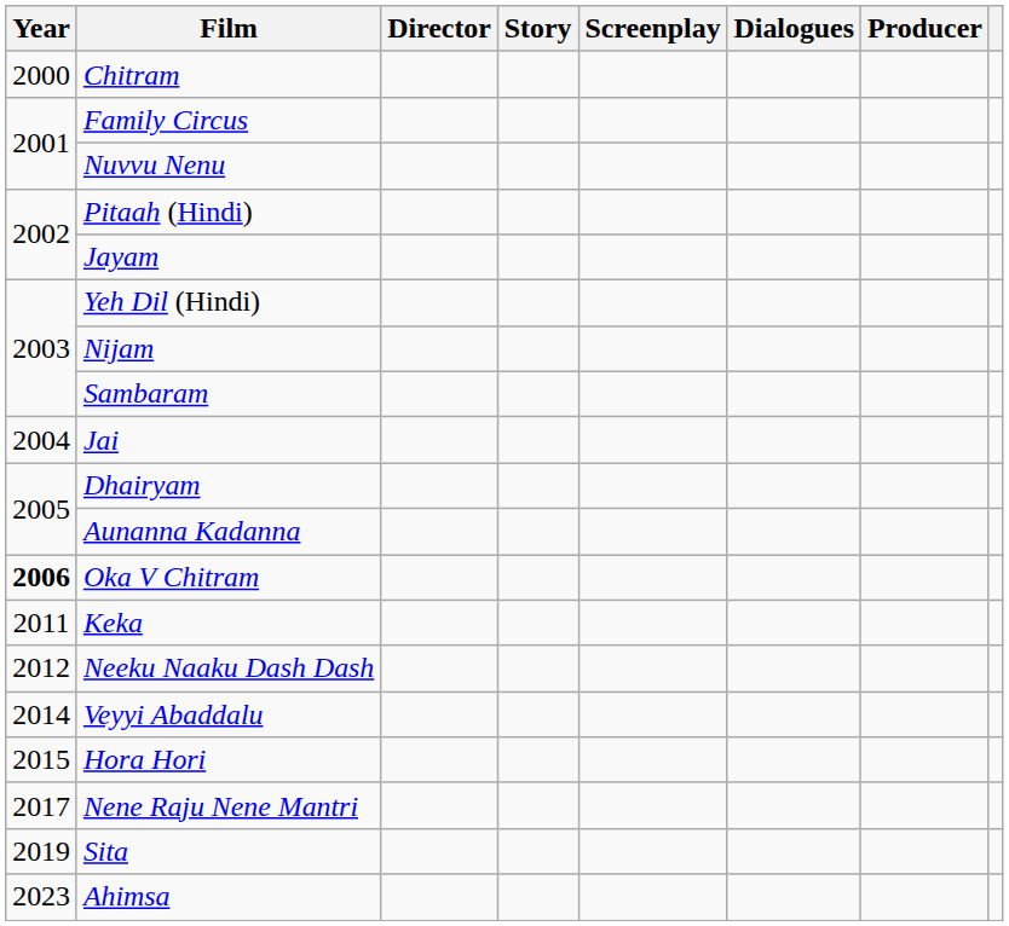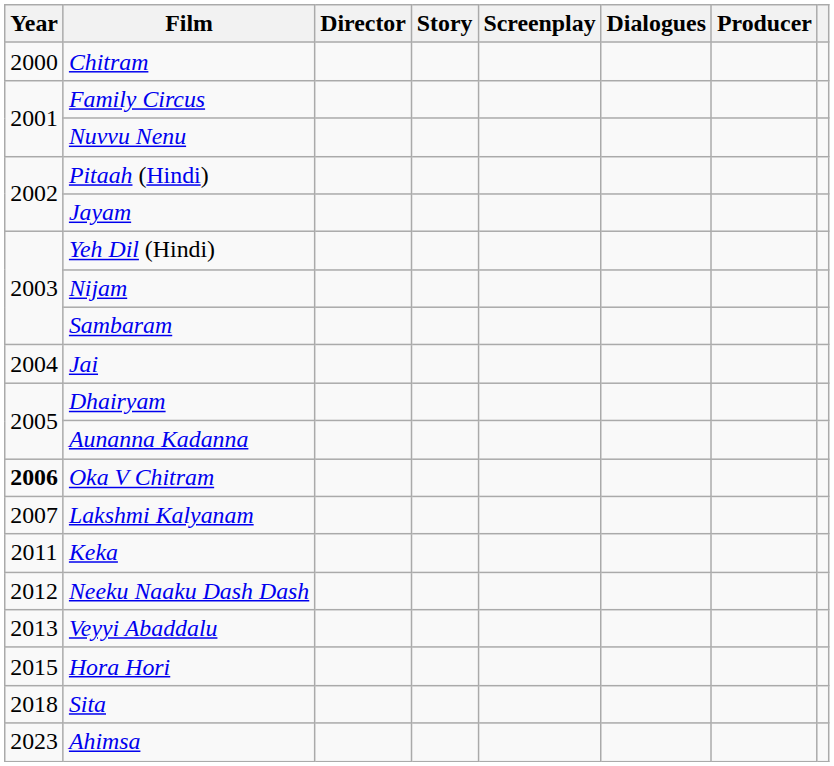 <table class="wikitable sortable">
 <tr>
 <th>Year</th>
 <th>Film</th>
 <th>Director</th>
 <th>Story</th>
 <th>Screenplay</th>
 <th>Dialogues</th>
 <th>Producer</th>
 <th></th>
 </tr>
 <tr>
 <td style="text-align:center;">2000</td>
 <td><em><a href='#'>Chitram</a></em></td>
 <td></td>
 <td></td>
 <td></td>
 <td></td>
 <td></td>
 <td></td>
 </tr>
 <tr>
 <td rowspan="2" style="text-align:center;">2001</td>
 <td><em><a href='#'>Family Circus</a></em></td>
 <td></td>
 <td></td>
 <td></td>
 <td></td>
 <td></td>
 <td></td>
 </tr>
 <tr>
 <td><em><a href='#'>Nuvvu Nenu</a></em></td>
 <td></td>
 <td></td>
 <td></td>
 <td></td>
 <td></td>
 <td></td>
 </tr>
 <tr>
 <td rowspan="2" style="text-align:center;">2002</td>
 <td><em><a href='#'>Pitaah</a></em> (<a href='#'>Hindi</a>)</td>
 <td></td>
 <td></td>
 <td></td>
 <td></td>
 <td></td>
 <td></td>
 </tr>
 <tr>
 <td><em><a href='#'>Jayam</a></em></td>
 <td></td>
 <td></td>
 <td></td>
 <td></td>
 <td></td>
 <td></td>
 </tr>
 <tr>
 <td rowspan="3" style="text-align:center;">2003</td>
 <td><em><a href='#'>Yeh Dil</a></em> (Hindi)</td>
 <td></td>
 <td></td>
 <td></td>
 <td></td>
 <td></td>
 <td></td>
 </tr>
 <tr>
 <td><em><a href='#'>Nijam</a></em></td>
 <td></td>
 <td></td>
 <td></td>
 <td></td>
 <td></td>
 <td></td>
 </tr>
 <tr>
 <td><em><a href='#'>Sambaram</a></em></td>
 <td></td>
 <td></td>
 <td></td>
 <td></td>
 <td></td>
 <td></td>
 </tr>
 <tr>
 <td style="text-align:center;">2004</td>
 <td><em><a href='#'>Jai</a></em></td>
 <td></td>
 <td></td>
 <td></td>
 <td></td>
 <td></td>
 <td></td>
 </tr>
 <tr>
 <td rowspan="2" style="text-align:center;">2005</td>
 <td><em><a href='#'>Dhairyam</a></em></td>
 <td></td>
 <td></td>
 <td></td>
 <td></td>
 <td></td>
 <td></td>
 </tr>
 <tr>
 <td><em><a href='#'>Aunanna Kadanna</a></em></td>
 <td></td>
 <td></td>
 <td></td>
 <td></td>
 <td></td>
 <td></td>
 </tr>
 <tr>
 <td rowspan="1" style="text-align:center;"><strong>2006</strong></td>
 <td><em><a href='#'>Oka V Chitram</a></em></td>
 <td></td>
 <td></td>
 <td></td>
 <td></td>
 <td></td>
 <td></td>
 </tr>
 <tr>
+<td style="text-align:center;">2007</td>
+<td><em><a href='#'>Lakshmi Kalyanam</a></em></td>
+<td></td>
+<td></td>
+<td></td>
+<td></td>
+<td></td>
+<td></td>
+</tr>
+<tr>
 <td style="text-align:center;">2011</td>
 <td><em><a href='#'>Keka</a></em></td>
 <td></td>
 <td></td>
 <td></td>
 <td></td>
 <td></td>
 <td></td>
 </tr>
 <tr>
 <td style="text-align:center;">2012</td>
 <td><em><a href='#'>Neeku Naaku Dash Dash</a></em></td>
 <td></td>
 <td></td>
 <td></td>
 <td></td>
 <td></td>
 <td></td>
 </tr>
 <tr>
-<td style="text-align:center;">2014</td>
+<td style="text-align:center;">2013</td>
 <td><em><a href='#'>Veyyi Abaddalu</a></em></td>
 <td></td>
 <td></td>
 <td></td>
 <td></td>
 <td></td>
 <td></td>
 </tr>
 <tr>
 <td style="text-align:center;">2015</td>
 <td><em><a href='#'>Hora Hori</a></em></td>
 <td></td>
 <td></td>
 <td></td>
 <td></td>
 <td></td>
 <td></td>
 </tr>
 <tr>
-<td style="text-align:center;">2017</td>
-<td><em><a href='#'>Nene Raju Nene Mantri</a></em></td>
-<td></td>
-<td></td>
-<td></td>
-<td></td>
-<td></td>
-<td></td>
-</tr>
-<tr>
-<td style="text-align:center;">2019</td>
+<td style="text-align:center;">2018</td>
 <td><em><a href='#'>Sita</a></em></td>
 <td></td>
 <td></td>
 <td></td>
 <td></td>
 <td></td>
 <td></td>
 </tr>
 <tr>
 <td style="text-align:center;">2023</td>
 <td><em><a href='#'>Ahimsa</a></em></td>
 <td></td>
 <td></td>
 <td></td>
 <td></td>
 <td></td>
 <td></td>
 </tr>
 </table>
